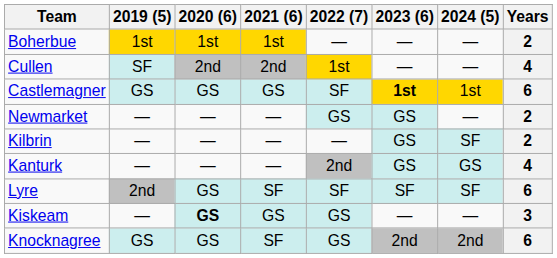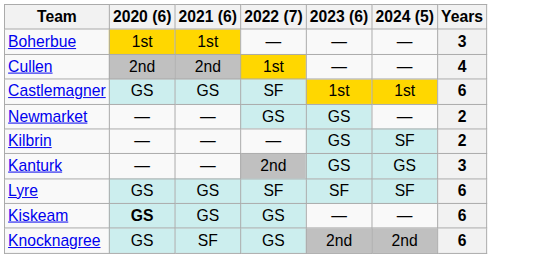 <table class="wikitable sortable" style="text-align:center">
 <tr>
 <th>Team</th>
-<th>2019 (5)</th>
 <th>2020 (6)</th>
 <th>2021 (6)</th>
 <th>2022 (7)</th>
 <th>2023 (6)</th>
 <th>2024 (5)</th>
 <th>Years</th>
 </tr>
 <tr>
 <td style="text-align:left;"> <a href='#'>Boherbue</a></td>
 <td bgcolor="gold">1st</td>
 <td bgcolor="gold">1st</td>
-<td bgcolor="gold">1st</td>
 <td>—</td>
 <td>—</td>
 <td>—</td>
-<th>2</th>
+<th>3</th>
 </tr>
 <tr>
 <td style="text-align:left;"> <a href='#'>Cullen</a></td>
-<td bgcolor="#cceeee">SF</td>
 <td bgcolor="silver">2nd</td>
 <td bgcolor="silver">2nd</td>
 <td bgcolor="gold">1st</td>
 <td>—</td>
 <td>—</td>
 <th>4</th>
 </tr>
 <tr>
 <td style="text-align:left;"> <a href='#'>Castlemagner</a></td>
 <td bgcolor="#cceeee">GS</td>
 <td bgcolor="#cceeee">GS</td>
-<td bgcolor="#cceeee">GS</td>
 <td bgcolor="#cceeee">SF</td>
-<td bgcolor="gold"><strong>1st</strong></td>
+<td bgcolor="gold">1st</td>
 <td bgcolor="gold">1st</td>
 <th>6</th>
 </tr>
 <tr>
 <td style="text-align:left;"> <a href='#'>Newmarket</a></td>
-<td>—</td>
 <td>—</td>
 <td>—</td>
 <td bgcolor="#cceeee">GS</td>
 <td bgcolor="#cceeee">GS</td>
 <td>—</td>
 <th>2</th>
 </tr>
 <tr>
 <td style="text-align:left;"> <a href='#'>Kilbrin</a></td>
 <td>—</td>
 <td>—</td>
 <td>—</td>
-<td>—</td>
 <td bgcolor="#cceeee">GS</td>
 <td bgcolor="#cceeee">SF</td>
 <th>2</th>
 </tr>
 <tr>
 <td style="text-align:left;"> <a href='#'>Kanturk</a></td>
 <td>—</td>
 <td>—</td>
-<td>—</td>
 <td bgcolor="silver">2nd</td>
 <td bgcolor="#cceeee">GS</td>
 <td bgcolor="#cceeee">GS</td>
-<th>4</th>
+<th>3</th>
 </tr>
 <tr>
 <td style="text-align:left;"> <a href='#'>Lyre</a></td>
-<td bgcolor="silver">2nd</td>
 <td bgcolor="#cceeee">GS</td>
-<td bgcolor="#cceeee">SF</td>
+<td bgcolor="#cceeee">GS</td>
 <td bgcolor="#cceeee">SF</td>
 <td bgcolor="#cceeee">SF</td>
 <td bgcolor="#cceeee">SF</td>
 <th>6</th>
 </tr>
 <tr>
 <td style="text-align:left;"> <a href='#'>Kiskeam</a></td>
-<td>—</td>
 <td bgcolor="#cceeee"><strong>GS</strong></td>
 <td bgcolor="#cceeee">GS</td>
 <td bgcolor="#cceeee">GS</td>
 <td>—</td>
 <td>—</td>
-<th>3</th>
+<th>6</th>
 </tr>
 <tr>
 <td style="text-align:left;"> <a href='#'>Knocknagree</a></td>
-<td bgcolor="#cceeee">GS</td>
 <td bgcolor="#cceeee">GS</td>
 <td bgcolor="#cceeee">SF</td>
 <td bgcolor="#cceeee">GS</td>
 <td bgcolor="silver">2nd</td>
 <td bgcolor="silver">2nd</td>
 <th>6</th>
 </tr>
 </table>
